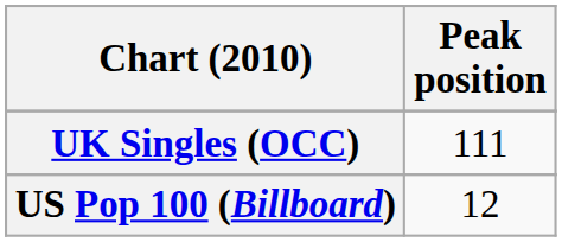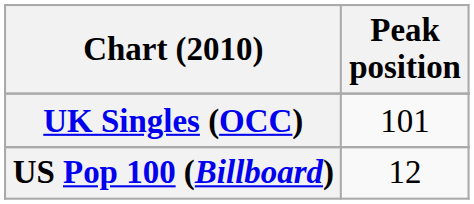 <table class="wikitable sortable plainrowheaders" style="text-align:center;">
 <tr>
 <th scope="col">Chart (2010)</th>
 <th scope="col">Peak<br>position</th>
 </tr>
 <tr>
 </tr>
 <tr>
 </tr>
 <tr>
 </tr>
 <tr>
 <th scope="row"><a href='#'>UK Singles</a> (<a href='#'>OCC</a>)</th>
-<td>111</td>
+<td>101</td>
 </tr>
 <tr>
 </tr>
 <tr>
 </tr>
 <tr>
 <th scope="row">US <a href='#'>Pop 100</a> (<em><a href='#'>Billboard</a></em>)</th>
 <td style="text-align:center;">12</td>
 </tr>
 </table>
